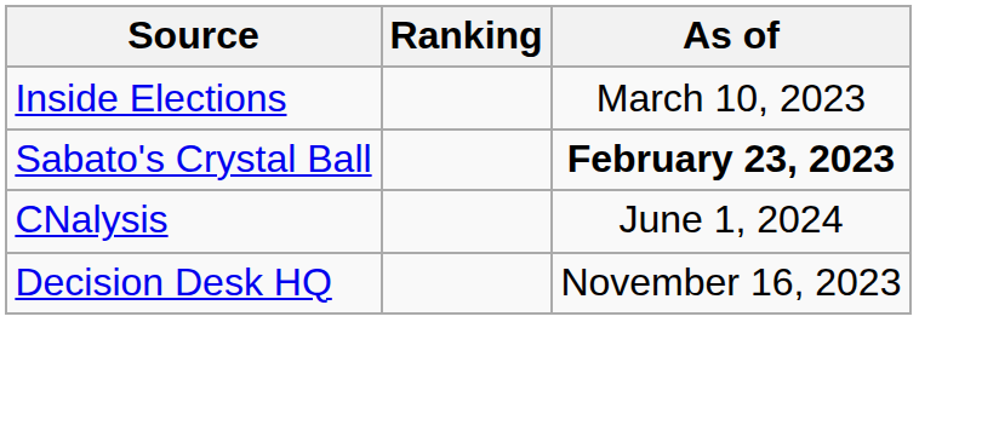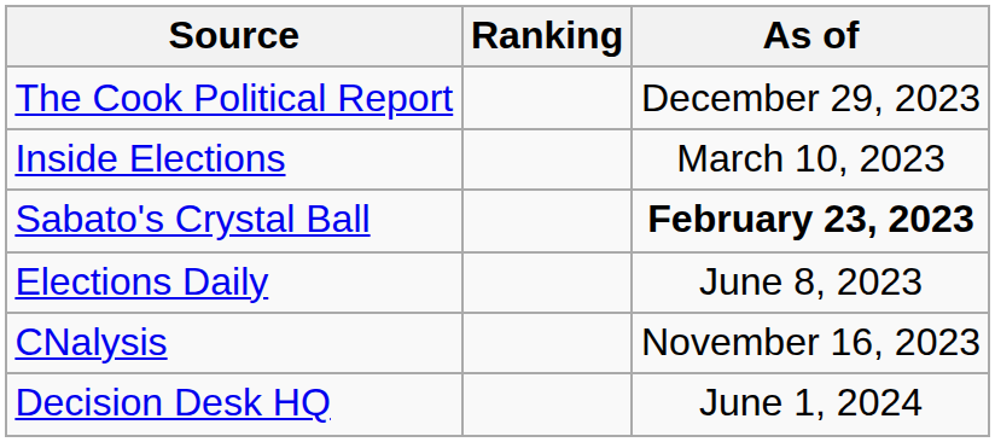 <table class="wikitable" style="text-align:center">
 <tr>
 <th>Source</th>
 <th>Ranking</th>
 <th>As of</th>
+</tr>
+<tr>
+<td align=left><a href='#'>The Cook Political Report</a></td>
+<td></td>
+<td>December 29, 2023</td>
 </tr>
 <tr>
 <td align=left><a href='#'>Inside Elections</a></td>
 <td></td>
 <td>March 10, 2023</td>
 </tr>
 <tr>
 <td align=left><a href='#'>Sabato's Crystal Ball</a></td>
 <td></td>
 <td><strong>February 23, 2023</strong></td>
 </tr>
 <tr>
+<td align=left><a href='#'>Elections Daily</a></td>
+<td></td>
+<td>June 8, 2023</td>
+</tr>
+<tr>
 <td align=left><a href='#'>CNalysis</a></td>
 <td></td>
-<td>June 1, 2024</td>
+<td>November 16, 2023</td>
 </tr>
 <tr>
 <td align=left><a href='#'>Decision Desk HQ</a></td>
 <td></td>
-<td>November 16, 2023</td>
+<td>June 1, 2024</td>
 </tr>
 </table>
